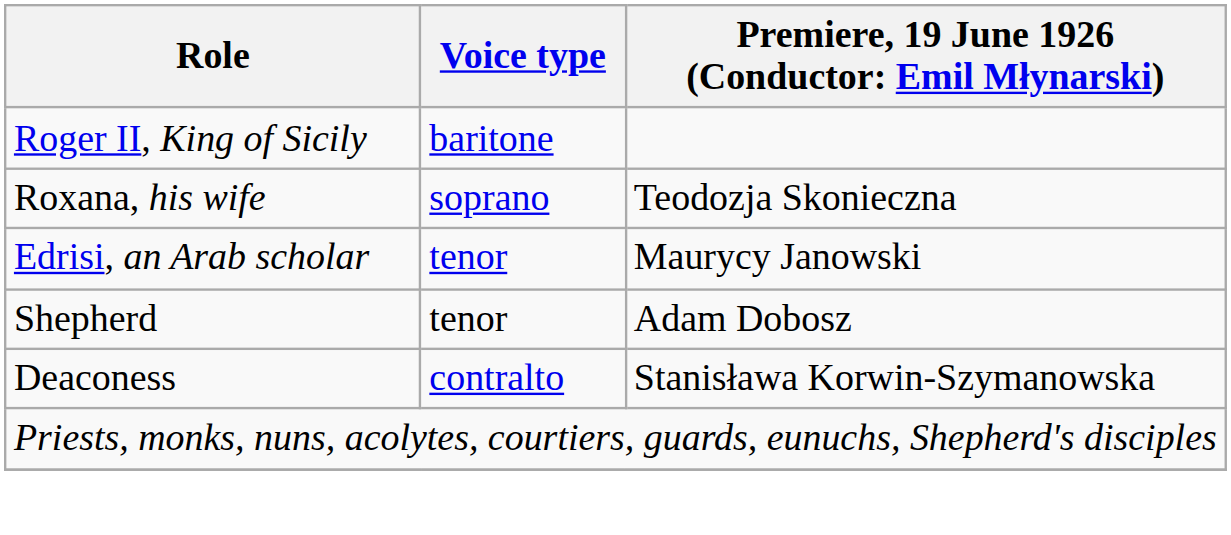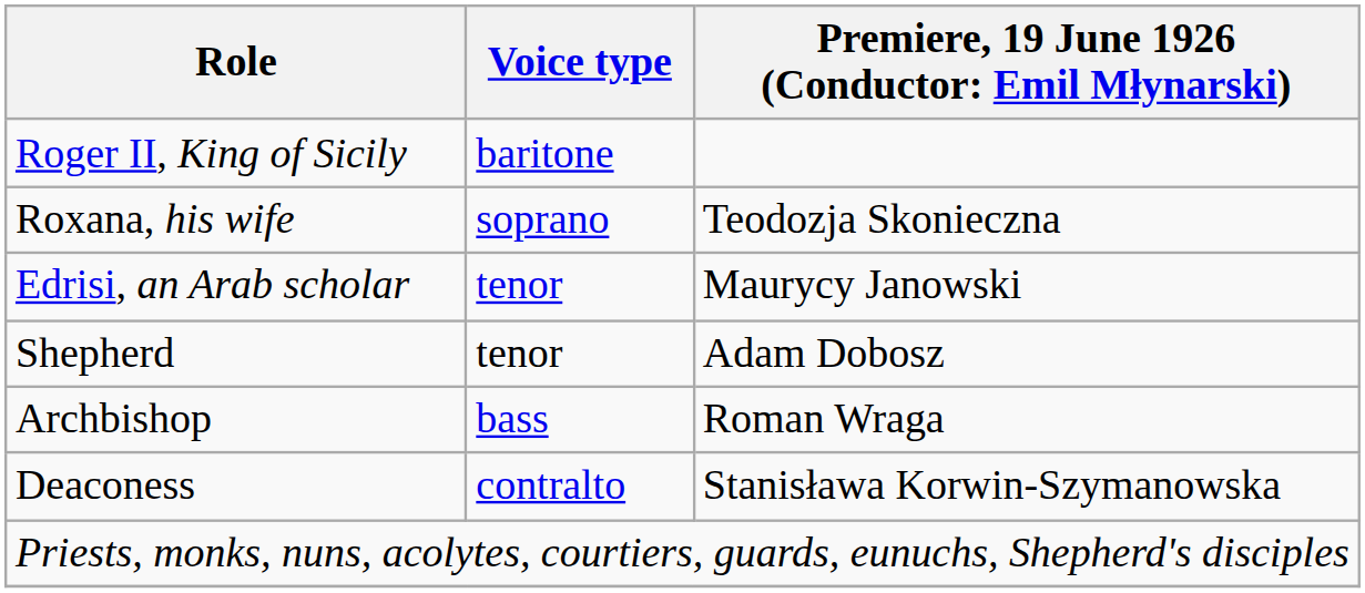 <table class="wikitable">
 <tr>
 <th>Role</th>
 <th><a href='#'>Voice type</a></th>
 <th>Premiere, 19 June 1926<br>(Conductor: <a href='#'>Emil Młynarski</a>)</th>
 </tr>
 <tr>
 <td><a href='#'>Roger II</a>, <em>King of Sicily</em></td>
 <td><a href='#'>baritone</a></td>
 <td></td>
 </tr>
 <tr>
 <td>Roxana, <em>his wife</em></td>
 <td><a href='#'>soprano</a></td>
 <td>Teodozja Skonieczna</td>
 </tr>
 <tr>
 <td><a href='#'>Edrisi</a>, <em>an Arab scholar</em></td>
 <td><a href='#'>tenor</a></td>
 <td>Maurycy Janowski</td>
 </tr>
 <tr>
 <td>Shepherd</td>
 <td>tenor</td>
 <td>Adam Dobosz</td>
 </tr>
 <tr>
+<td>Archbishop</td>
+<td><a href='#'>bass</a></td>
+<td>Roman Wraga</td>
+</tr>
+<tr>
 <td>Deaconess</td>
 <td><a href='#'>contralto</a></td>
 <td>Stanisława Korwin-Szymanowska</td>
 </tr>
 <tr>
 <td colspan="3"><em>Priests, monks, nuns, acolytes, courtiers, guards, eunuchs, Shepherd's disciples</em></td>
 </tr>
 <tr>
 </tr>
 </table>
